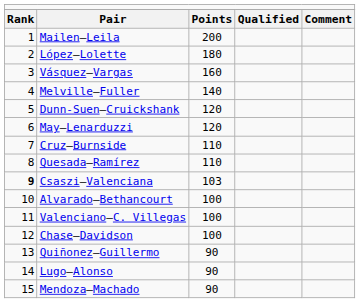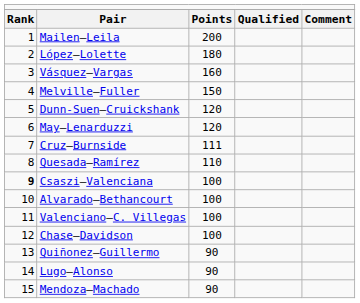 <table class="wikitable">
 <tr>
 <td colspan=5 align="center"></td>
 </tr>
 <tr>
 </tr>
 <tr style="font-size:10pt;font-weight:bold">
 <th>Rank</th>
 <th>Pair</th>
 <th>Points</th>
 <th>Qualified</th>
 <th>Comment</th>
 </tr>
 <tr>
 <td align=right>1</td>
 <td> <a href='#'>Mailen</a>–<a href='#'>Leila</a></td>
 <td align=center>200</td>
 <td></td>
 <td></td>
 </tr>
 <tr>
 <td align=right>2</td>
 <td> <a href='#'>López</a>–<a href='#'>Lolette</a></td>
 <td align=center>180</td>
 <td></td>
 <td></td>
 </tr>
 <tr>
 <td align=right>3</td>
 <td> <a href='#'>Vásquez</a>–<a href='#'>Vargas</a></td>
 <td align=center>160</td>
 <td></td>
 <td></td>
 </tr>
 <tr>
 <td align=right>4</td>
 <td> <a href='#'>Melville</a>–<a href='#'>Fuller</a></td>
-<td align=center>140</td>
+<td align=center>150</td>
 <td></td>
 <td></td>
 </tr>
 <tr>
 <td align=right>5</td>
 <td> <a href='#'>Dunn-Suen</a>–<a href='#'>Cruickshank</a></td>
 <td align=center>120</td>
 <td></td>
 <td></td>
 </tr>
 <tr>
 <td align=right>6</td>
 <td> <a href='#'>May</a>–<a href='#'>Lenarduzzi</a></td>
 <td align=center>120</td>
 <td></td>
 <td></td>
 </tr>
 <tr>
 <td align=right>7</td>
 <td> <a href='#'>Cruz</a>–<a href='#'>Burnside</a></td>
-<td align=center>110</td>
+<td align=center>111</td>
 <td></td>
 <td></td>
 </tr>
 <tr>
 <td align=right>8</td>
 <td> <a href='#'>Quesada</a>–<a href='#'>Ramírez</a></td>
 <td align=center>110</td>
 <td></td>
 <td></td>
 </tr>
 <tr>
 <td align=right><strong>9</strong></td>
 <td> <a href='#'>Csaszi</a>–<a href='#'>Valenciana</a></td>
-<td align=center>103</td>
+<td align=center>100</td>
 <td></td>
 <td></td>
 </tr>
 <tr>
 <td align=right>10</td>
 <td> <a href='#'>Alvarado</a>–<a href='#'>Bethancourt</a></td>
 <td align=center>100</td>
 <td></td>
 <td></td>
 </tr>
 <tr>
 <td align=right>11</td>
 <td> <a href='#'>Valenciano</a>–<a href='#'>C. Villegas</a></td>
 <td align=center>100</td>
 <td></td>
 <td></td>
 </tr>
 <tr>
 <td align=right>12</td>
 <td> <a href='#'>Chase</a>–<a href='#'>Davidson</a></td>
 <td align=center>100</td>
 <td></td>
 <td></td>
 </tr>
 <tr>
 <td align=right>13</td>
 <td> <a href='#'>Quiñonez</a>–<a href='#'>Guillermo</a></td>
 <td align=center>90</td>
 <td></td>
 <td></td>
 </tr>
 <tr>
 <td align=right>14</td>
 <td> <a href='#'>Lugo</a>–<a href='#'>Alonso</a></td>
 <td align=center>90</td>
 <td></td>
 <td></td>
 </tr>
 <tr>
 <td align=right>15</td>
 <td> <a href='#'>Mendoza</a>–<a href='#'>Machado</a></td>
 <td align=center>90</td>
 <td></td>
 <td></td>
 </tr>
 </table>
